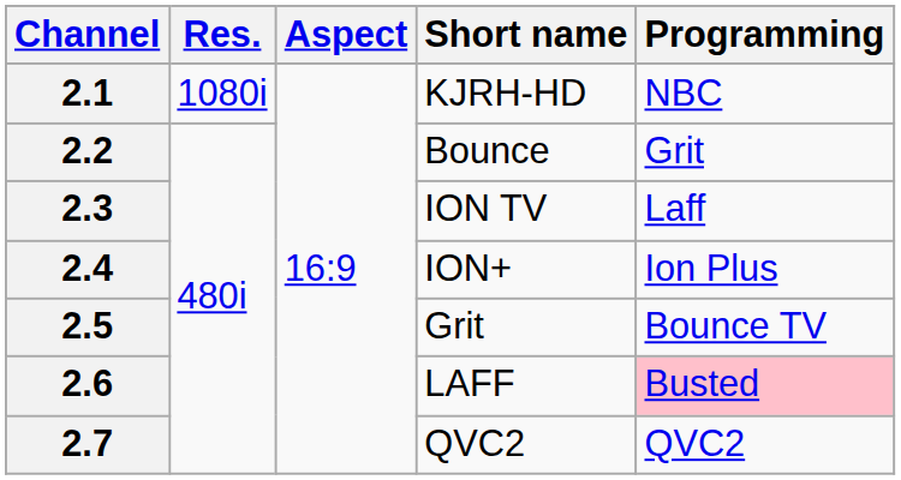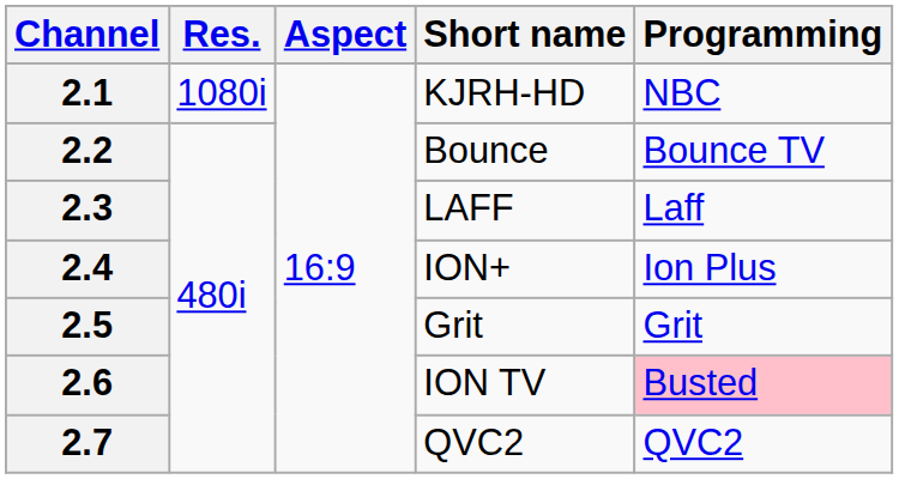 <table class="wikitable">
 <tr>
 <th scope = "col"><a href='#'>Channel</a></th>
 <th scope = "col"><a href='#'>Res.</a></th>
 <th scope = "col"><a href='#'>Aspect</a></th>
 <th scope = "col">Short name</th>
 <th scope = "col">Programming</th>
 </tr>
 <tr>
 <th scope = "row">2.1</th>
 <td><a href='#'>1080i</a></td>
 <td rowspan=7><a href='#'>16:9</a></td>
 <td>KJRH-HD</td>
 <td><a href='#'>NBC</a></td>
 </tr>
 <tr>
 <th scope = "row">2.2</th>
 <td rowspan=6><a href='#'>480i</a></td>
 <td>Bounce</td>
-<td><a href='#'>Grit</a></td>
+<td><a href='#'>Bounce TV</a></td>
 </tr>
 <tr>
 <th scope = "row">2.3</th>
-<td>ION TV</td>
+<td>LAFF</td>
 <td><a href='#'>Laff</a></td>
 </tr>
 <tr>
 <th scope = "row">2.4</th>
 <td>ION+</td>
 <td><a href='#'>Ion Plus</a></td>
 </tr>
 <tr>
 <th scope = "row">2.5</th>
 <td>Grit</td>
-<td><a href='#'>Bounce TV</a></td>
+<td><a href='#'>Grit</a></td>
 </tr>
 <tr>
 <th scope = "row">2.6</th>
-<td>LAFF</td>
+<td>ION TV</td>
 <td style="background: pink;"><a href='#'>Busted</a></td>
 </tr>
 <tr>
 <th scope = "row">2.7</th>
 <td>QVC2</td>
 <td><a href='#'>QVC2</a></td>
 </tr>
 </table>
